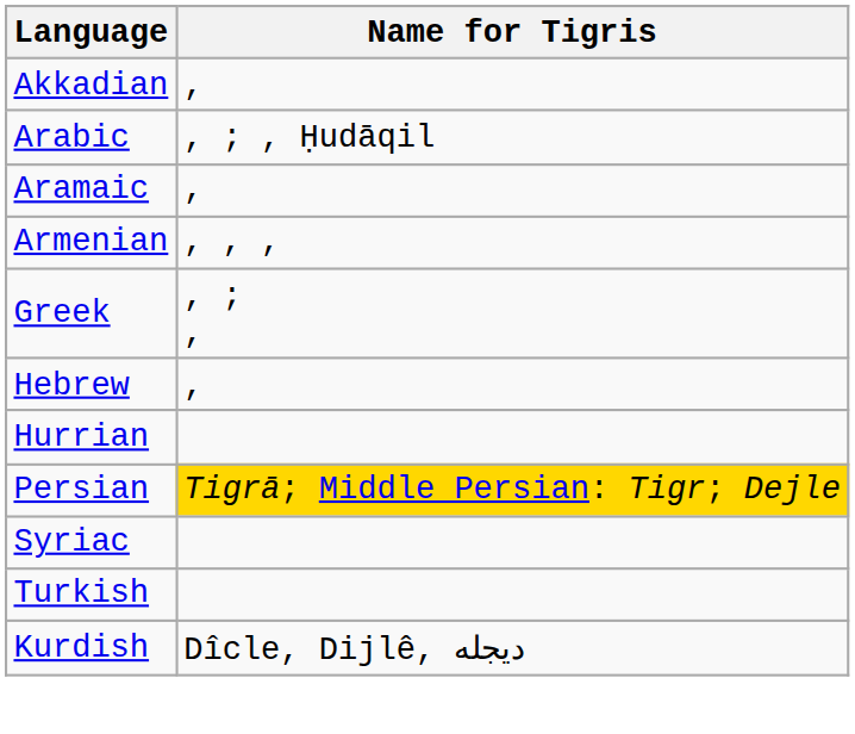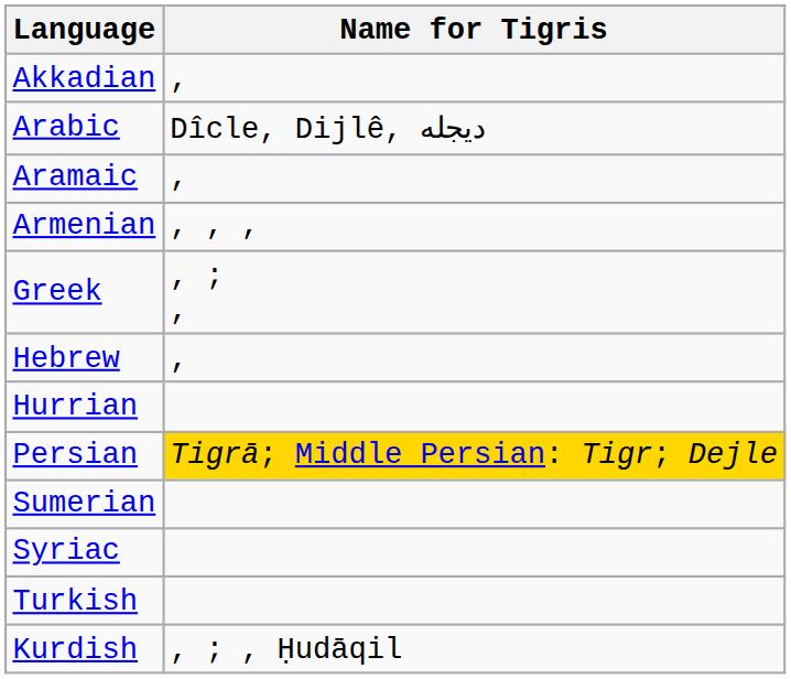 <table class="wikitable">
 <tr>
 <th>Language</th>
 <th>Name for Tigris</th>
 </tr>
 <tr>
 <td><a href='#'>Akkadian</a></td>
 <td>, </td>
 </tr>
 <tr>
 <td><a href='#'>Arabic</a></td>
-<td>, ; , Ḥudāqil</td>
+<td>Dîcle, Dijlê, دیجلە</td>
 </tr>
 <tr>
 <td><a href='#'>Aramaic</a></td>
 <td>, </td>
 </tr>
 <tr>
 <td><a href='#'>Armenian</a></td>
 <td>, , , </td>
 </tr>
 <tr>
 <td><a href='#'>Greek</a></td>
 <td>, ;<br>, </td>
 </tr>
 <tr>
 <td><a href='#'>Hebrew</a></td>
 <td>, </td>
 </tr>
 <tr>
 <td><a href='#'>Hurrian</a></td>
 <td></td>
 </tr>
 <tr>
 <td><a href='#'>Persian</a></td>
 <td style="background: gold;"> <em>Tigrā</em>; <a href='#'>Middle Persian</a>: <em>Tigr</em>;  <em>Dejle</em></td>
 </tr>
 <tr>
+<td><a href='#'>Sumerian</a></td>
+<td>  </td>
+</tr>
+<tr>
 <td><a href='#'>Syriac</a></td>
 <td> </td>
 </tr>
 <tr>
 <td><a href='#'>Turkish</a></td>
 <td></td>
 </tr>
 <tr>
 <td><a href='#'>Kurdish</a></td>
-<td>Dîcle, Dijlê, دیجلە</td>
+<td>, ; , Ḥudāqil</td>
 </tr>
 </table>
